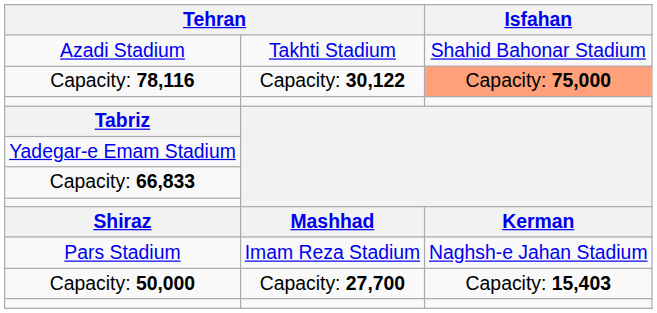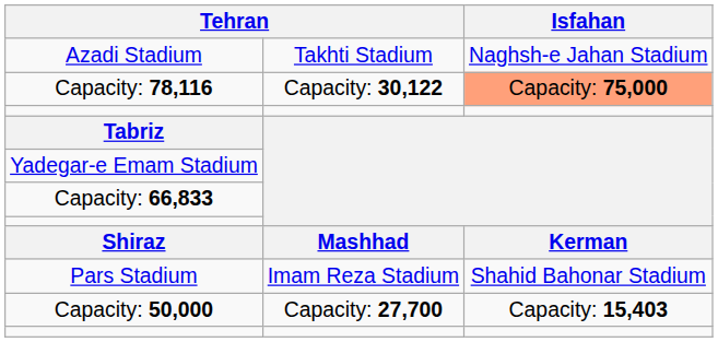 <table class="wikitable" style="text-align:center;margin:1em auto;">
 <tr>
 <th colspan=2><a href='#'>Tehran</a></th>
 <th><a href='#'>Isfahan</a></th>
 </tr>
 <tr>
 <td><a href='#'>Azadi Stadium</a></td>
 <td><a href='#'>Takhti Stadium</a></td>
-<td><a href='#'>Shahid Bahonar Stadium</a></td>
+<td><a href='#'>Naghsh-e Jahan Stadium</a></td>
 </tr>
 <tr>
 <td>Capacity: <strong>78,116</strong></td>
 <td>Capacity: <strong>30,122</strong></td>
 <td style="background: lightsalmon;">Capacity: <strong>75,000</strong></td>
 </tr>
 <tr>
 <td></td>
 <td></td>
 <td></td>
 </tr>
 <tr>
 <th><a href='#'>Tabriz</a></th>
 <th colspan="2" rowspan="4"></th>
 </tr>
 <tr>
 <td><a href='#'>Yadegar-e Emam Stadium</a></td>
 </tr>
 <tr>
 <td>Capacity: <strong>66,833</strong></td>
 </tr>
 <tr>
 <td></td>
 </tr>
 <tr>
 <th><a href='#'>Shiraz</a></th>
 <th><a href='#'>Mashhad</a></th>
 <th><a href='#'>Kerman</a></th>
 </tr>
 <tr>
 <td><a href='#'>Pars Stadium</a></td>
 <td><a href='#'>Imam Reza Stadium</a></td>
-<td><a href='#'>Naghsh-e Jahan Stadium</a></td>
+<td><a href='#'>Shahid Bahonar Stadium</a></td>
 </tr>
 <tr>
 <td>Capacity: <strong>50,000</strong></td>
 <td>Capacity: <strong>27,700</strong></td>
 <td>Capacity: <strong>15,403</strong></td>
 </tr>
 <tr>
 <td></td>
 <td></td>
 <td></td>
 </tr>
 </table>
